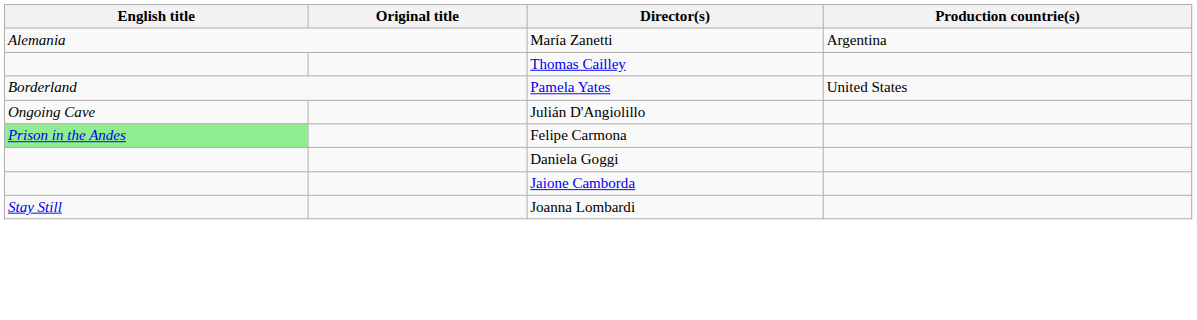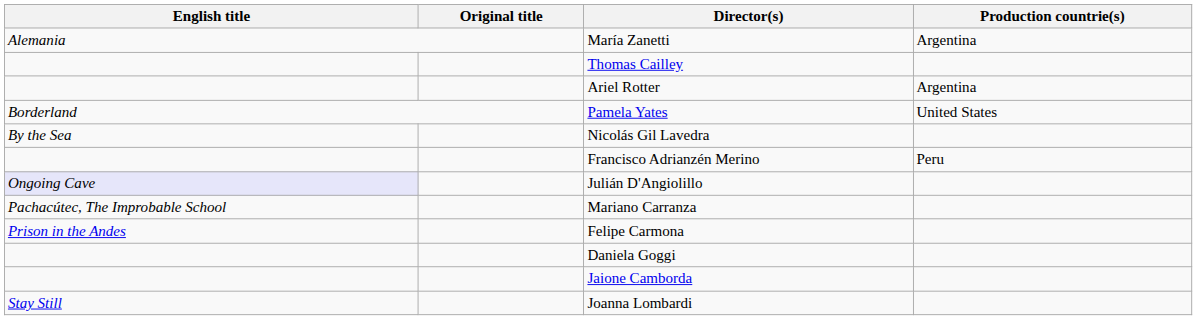 <table class="sortable wikitable" style="width:100%; margin-bottom:4px" cellpadding="5">
 <tr>
 <th scope="col">English title</th>
 <th scope="col">Original title</th>
 <th scope="col">Director(s)</th>
 <th scope="col">Production countrie(s)</th>
 </tr>
 <tr>
 <td colspan = "2"><em>Alemania</em></td>
 <td>María Zanetti</td>
 <td>Argentina</td>
 </tr>
 <tr>
 <td></td>
 <td></td>
 <td><a href='#'>Thomas Cailley</a></td>
 <td></td>
 </tr>
 <tr>
+<td></td>
+<td></td>
+<td>Ariel Rotter</td>
+<td>Argentina</td>
+</tr>
+<tr>
 <td colspan = "2"><em>Borderland</em></td>
 <td><a href='#'>Pamela Yates</a></td>
 <td>United States</td>
 </tr>
 <tr>
-<td><em>Ongoing Cave</em></td>
+<td><em>By the Sea</em></td>
+<td></td>
+<td>Nicolás Gil Lavedra</td>
+<td></td>
+</tr>
+<tr>
+<td></td>
+<td></td>
+<td>Francisco Adrianzén Merino</td>
+<td>Peru</td>
+</tr>
+<tr>
+<td style="background: lavender;"><em>Ongoing Cave</em></td>
 <td></td>
 <td>Julián D'Angiolillo</td>
 <td></td>
 </tr>
 <tr>
-<td style="background: lightgreen;"><em><a href='#'>Prison in the Andes</a></em></td>
+<td><em>Pachacútec, The Improbable School</em></td>
+<td></td>
+<td>Mariano Carranza</td>
+<td></td>
+</tr>
+<tr>
+<td><em><a href='#'>Prison in the Andes</a></em></td>
 <td></td>
 <td>Felipe Carmona</td>
 <td></td>
 </tr>
 <tr>
 <td></td>
 <td></td>
 <td>Daniela Goggi</td>
 <td></td>
 </tr>
 <tr>
 <td></td>
 <td></td>
 <td><a href='#'>Jaione Camborda</a></td>
 <td></td>
 </tr>
 <tr>
 <td><em><a href='#'>Stay Still</a></em></td>
 <td></td>
 <td>Joanna Lombardi</td>
 <td></td>
 </tr>
 </table>
